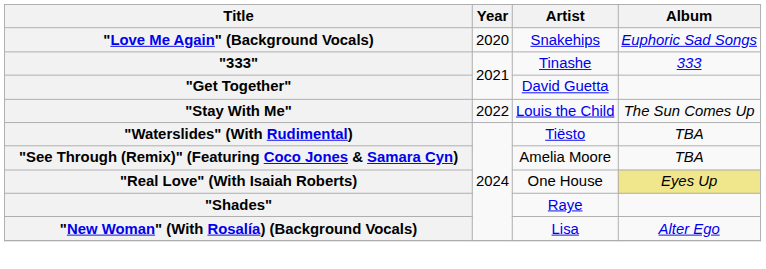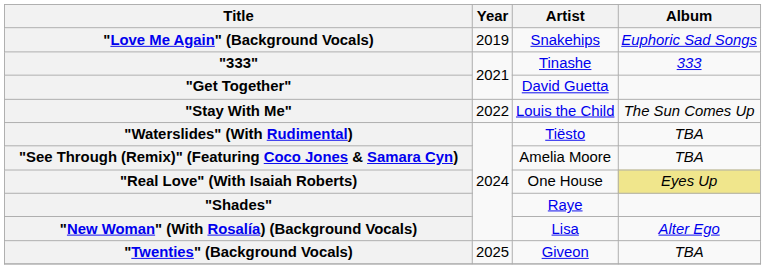 <table class="wikitable plainrowheaders" style="text-align:center;">
 <tr>
 <th scope="col" style="width:31em;">Title</th>
 <th scope="col">Year</th>
 <th scope="col">Artist</th>
 <th scope="col">Album</th>
 </tr>
 <tr>
 <th scope="row">"<a href='#'>Love Me Again</a>" (Background Vocals)</th>
-<td>2020</td>
+<td>2019</td>
 <td><a href='#'>Snakehips</a></td>
 <td><em><a href='#'>Euphoric Sad Songs</a></em></td>
 </tr>
 <tr>
 <th scope="row">"333"</th>
 <td rowspan="2">2021</td>
 <td><a href='#'>Tinashe</a></td>
 <td><em><a href='#'>333</a></em></td>
 </tr>
 <tr>
 <th scope="row">"Get Together"</th>
 <td><a href='#'>David Guetta</a></td>
 <td></td>
 </tr>
 <tr>
 <th scope="row">"Stay With Me"</th>
 <td>2022</td>
 <td><a href='#'>Louis the Child</a></td>
 <td><em>The Sun Comes Up</em></td>
 </tr>
 <tr>
 <th scope="row">"Waterslides" (With <a href='#'>Rudimental</a>)</th>
 <td rowspan="5">2024</td>
 <td><a href='#'>Tiësto</a></td>
 <td><em>TBA</em></td>
 </tr>
 <tr>
 <th scope="row">"See Through (Remix)" (Featuring <a href='#'>Coco Jones</a> & <a href='#'>Samara Cyn</a>)</th>
 <td>Amelia Moore</td>
 <td><em>TBA</em></td>
 </tr>
 <tr>
 <th scope="row">"Real Love" (With Isaiah Roberts)</th>
 <td>One House</td>
 <td style="background: khaki;"><em>Eyes Up</em></td>
 </tr>
 <tr>
 <th scope="row">"Shades"</th>
 <td><a href='#'>Raye</a></td>
 <td></td>
 </tr>
 <tr>
 <th scope="row">"<a href='#'>New Woman</a>" (With <a href='#'>Rosalía</a>) (Background Vocals)</th>
 <td><a href='#'>Lisa</a></td>
 <td><em><a href='#'>Alter Ego</a></em></td>
 </tr>
 <tr>
+<th scope="row">"<a href='#'>Twenties</a>" (Background Vocals)</th>
+<td>2025</td>
+<td><a href='#'>Giveon</a></td>
+<td><em>TBA</em></td>
+</tr>
+<tr>
 </tr>
 </table>
